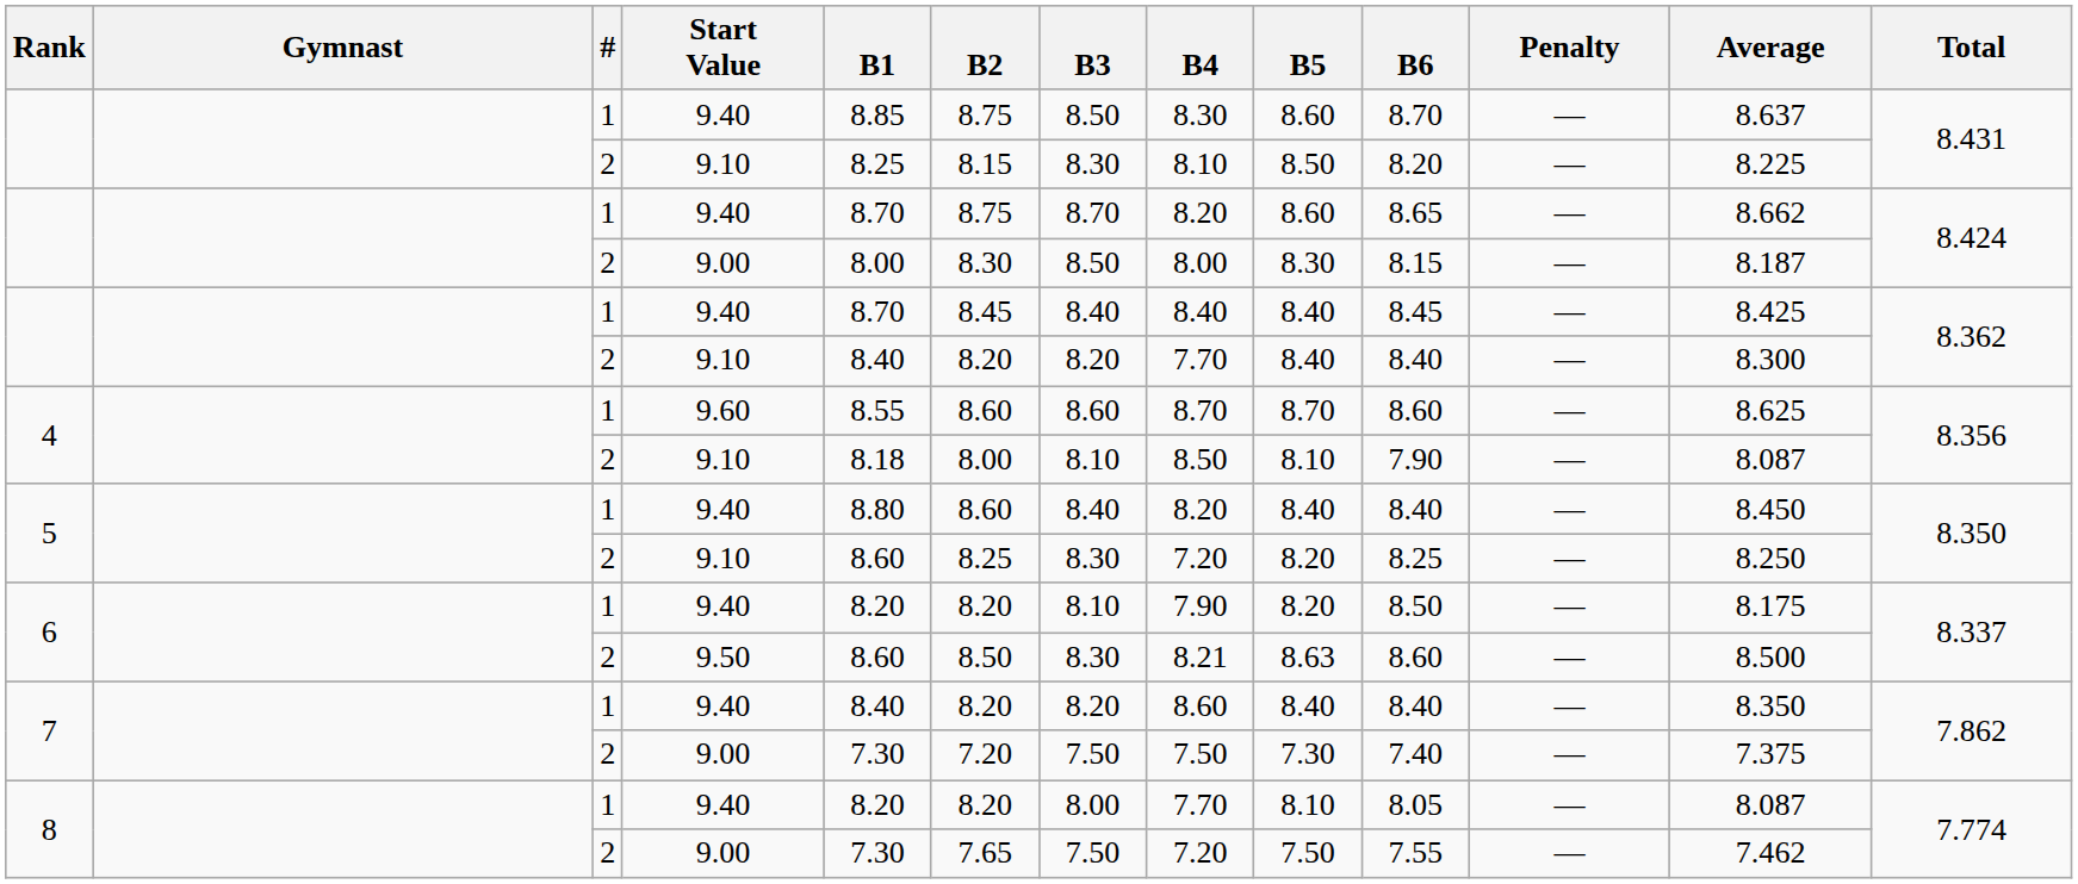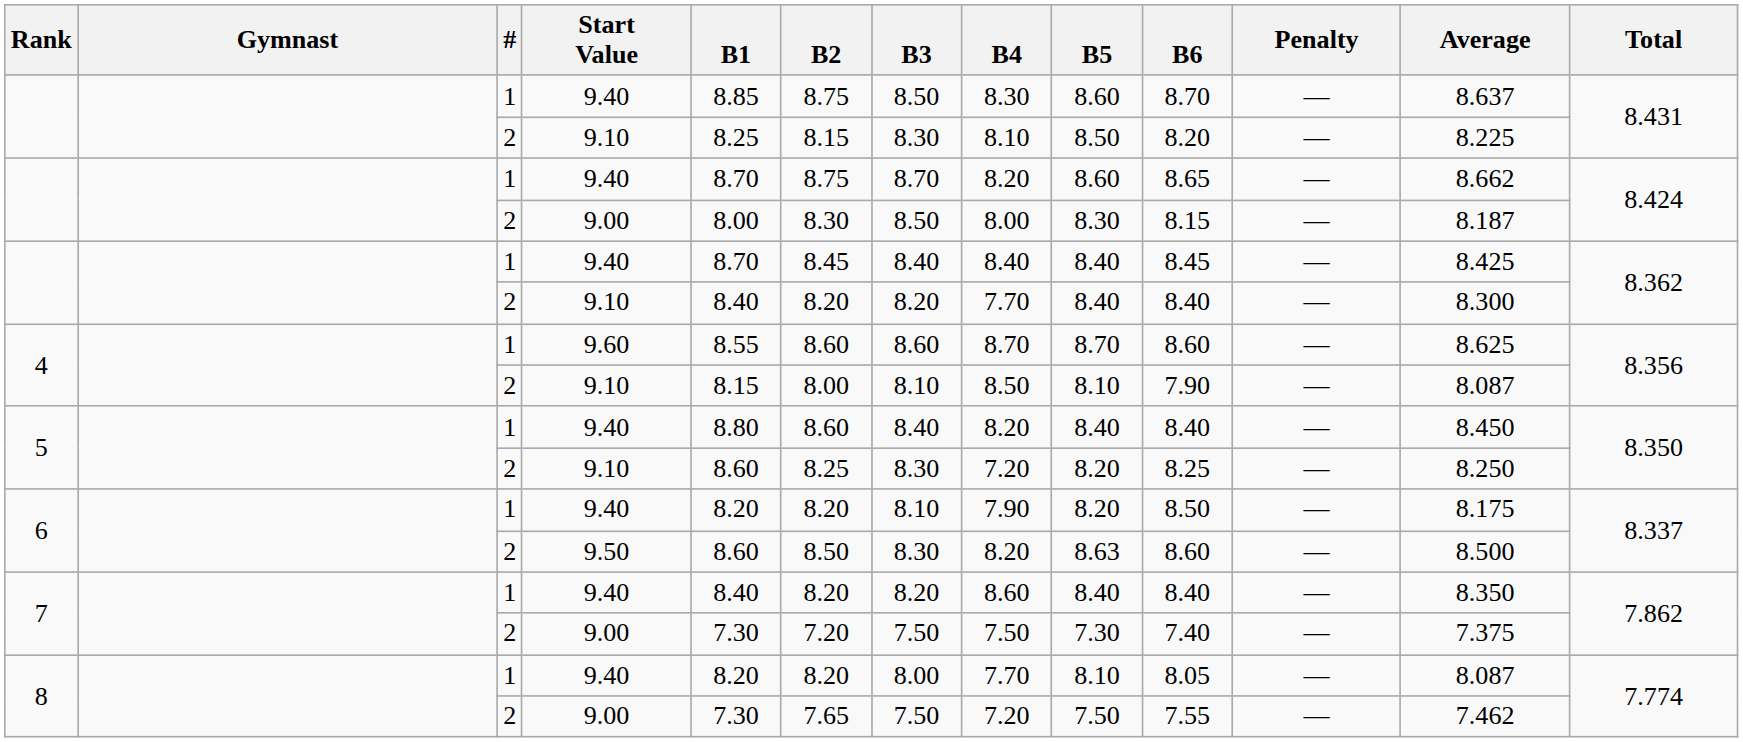 <table class="wikitable" style="text-align:center">
 <tr>
 <th>Rank</th>
 <th width=250>Gymnast</th>
 <th>#</th>
 <th style="width:6em">Start<br>Value</th>
 <th style="vertical-align:bottom; width:3em">B1</th>
 <th style="vertical-align:bottom; width:3em">B2</th>
 <th style="vertical-align:bottom; width:3em">B3</th>
 <th style="vertical-align:bottom; width:3em">B4</th>
 <th style="vertical-align:bottom; width:3em">B5</th>
 <th style="vertical-align:bottom; width:3em">B6</th>
 <th style="width:6em">Penalty</th>
 <th style="width:6em">Average</th>
 <th style="width:6em">Total</th>
 </tr>
 <tr>
 <td rowspan=2></td>
 <td rowspan=2 align=left></td>
 <td>1</td>
 <td>9.40</td>
 <td>8.85</td>
 <td>8.75</td>
 <td>8.50</td>
 <td>8.30</td>
 <td>8.60</td>
 <td>8.70</td>
 <td>—</td>
 <td>8.637</td>
 <td rowspan=2>8.431</td>
 </tr>
 <tr>
 <td>2</td>
 <td>9.10</td>
 <td>8.25</td>
 <td>8.15</td>
 <td>8.30</td>
 <td>8.10</td>
 <td>8.50</td>
 <td>8.20</td>
 <td>—</td>
 <td>8.225</td>
 </tr>
 <tr>
 <td rowspan=2></td>
 <td rowspan=2 align=left></td>
 <td>1</td>
 <td>9.40</td>
 <td>8.70</td>
 <td>8.75</td>
 <td>8.70</td>
 <td>8.20</td>
 <td>8.60</td>
 <td>8.65</td>
 <td>—</td>
 <td>8.662</td>
 <td rowspan=2>8.424</td>
 </tr>
 <tr>
 <td>2</td>
 <td>9.00</td>
 <td>8.00</td>
 <td>8.30</td>
 <td>8.50</td>
 <td>8.00</td>
 <td>8.30</td>
 <td>8.15</td>
 <td>—</td>
 <td>8.187</td>
 </tr>
 <tr>
 <td rowspan=2></td>
 <td rowspan=2 align=left></td>
 <td>1</td>
 <td>9.40</td>
 <td>8.70</td>
 <td>8.45</td>
 <td>8.40</td>
 <td>8.40</td>
 <td>8.40</td>
 <td>8.45</td>
 <td>—</td>
 <td>8.425</td>
 <td rowspan=2>8.362</td>
 </tr>
 <tr>
 <td>2</td>
 <td>9.10</td>
 <td>8.40</td>
 <td>8.20</td>
 <td>8.20</td>
 <td>7.70</td>
 <td>8.40</td>
 <td>8.40</td>
 <td>—</td>
 <td>8.300</td>
 </tr>
 <tr>
 <td rowspan=2>4</td>
 <td rowspan=2 align=left></td>
 <td>1</td>
 <td>9.60</td>
 <td>8.55</td>
 <td>8.60</td>
 <td>8.60</td>
 <td>8.70</td>
 <td>8.70</td>
 <td>8.60</td>
 <td>—</td>
 <td>8.625</td>
 <td rowspan=2>8.356</td>
 </tr>
 <tr>
 <td>2</td>
 <td>9.10</td>
-<td>8.18</td>
+<td>8.15</td>
 <td>8.00</td>
 <td>8.10</td>
 <td>8.50</td>
 <td>8.10</td>
 <td>7.90</td>
 <td>—</td>
 <td>8.087</td>
 </tr>
 <tr>
 <td rowspan=2>5</td>
 <td rowspan=2 align=left></td>
 <td>1</td>
 <td>9.40</td>
 <td>8.80</td>
 <td>8.60</td>
 <td>8.40</td>
 <td>8.20</td>
 <td>8.40</td>
 <td>8.40</td>
 <td>—</td>
 <td>8.450</td>
 <td rowspan=2>8.350</td>
 </tr>
 <tr>
 <td>2</td>
 <td>9.10</td>
 <td>8.60</td>
 <td>8.25</td>
 <td>8.30</td>
 <td>7.20</td>
 <td>8.20</td>
 <td>8.25</td>
 <td>—</td>
 <td>8.250</td>
 </tr>
 <tr>
 <td rowspan=2>6</td>
 <td rowspan=2 align=left></td>
 <td>1</td>
 <td>9.40</td>
 <td>8.20</td>
 <td>8.20</td>
 <td>8.10</td>
 <td>7.90</td>
 <td>8.20</td>
 <td>8.50</td>
 <td>—</td>
 <td>8.175</td>
 <td rowspan=2>8.337</td>
 </tr>
 <tr>
 <td>2</td>
 <td>9.50</td>
 <td>8.60</td>
 <td>8.50</td>
 <td>8.30</td>
-<td>8.21</td>
+<td>8.20</td>
 <td>8.63</td>
 <td>8.60</td>
 <td>—</td>
 <td>8.500</td>
 </tr>
 <tr>
 <td rowspan=2>7</td>
 <td rowspan=2 align=left></td>
 <td>1</td>
 <td>9.40</td>
 <td>8.40</td>
 <td>8.20</td>
 <td>8.20</td>
 <td>8.60</td>
 <td>8.40</td>
 <td>8.40</td>
 <td>—</td>
 <td>8.350</td>
 <td rowspan=2>7.862</td>
 </tr>
 <tr>
 <td>2</td>
 <td>9.00</td>
 <td>7.30</td>
 <td>7.20</td>
 <td>7.50</td>
 <td>7.50</td>
 <td>7.30</td>
 <td>7.40</td>
 <td>—</td>
 <td>7.375</td>
 </tr>
 <tr>
 <td rowspan=2>8</td>
 <td rowspan=2 align=left></td>
 <td>1</td>
 <td>9.40</td>
 <td>8.20</td>
 <td>8.20</td>
 <td>8.00</td>
 <td>7.70</td>
 <td>8.10</td>
 <td>8.05</td>
 <td>—</td>
 <td>8.087</td>
 <td rowspan=2>7.774</td>
 </tr>
 <tr>
 <td>2</td>
 <td>9.00</td>
 <td>7.30</td>
 <td>7.65</td>
 <td>7.50</td>
 <td>7.20</td>
 <td>7.50</td>
 <td>7.55</td>
 <td>—</td>
 <td>7.462</td>
 </tr>
 </table>
